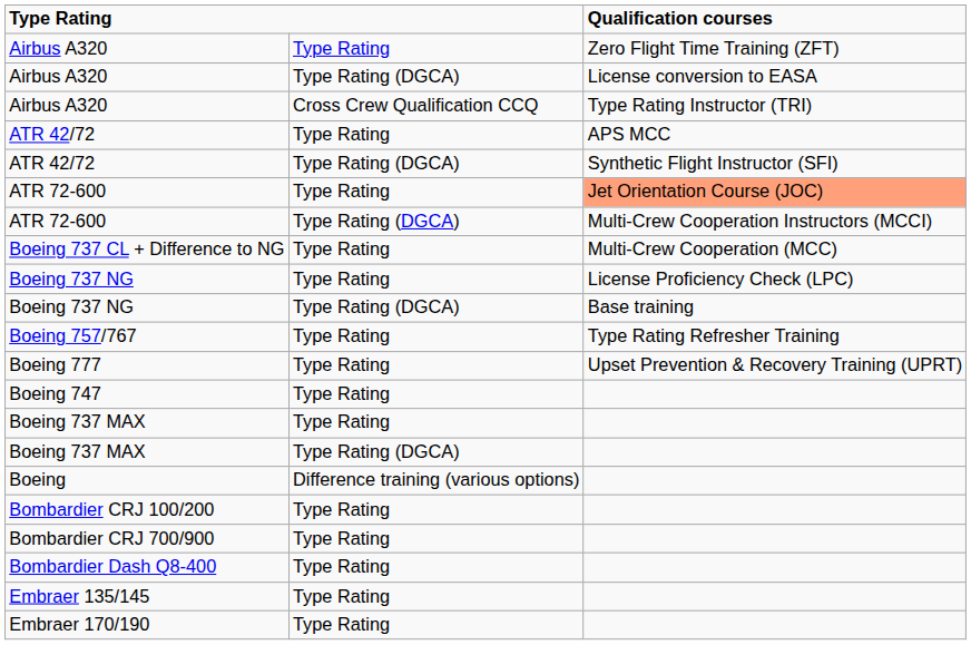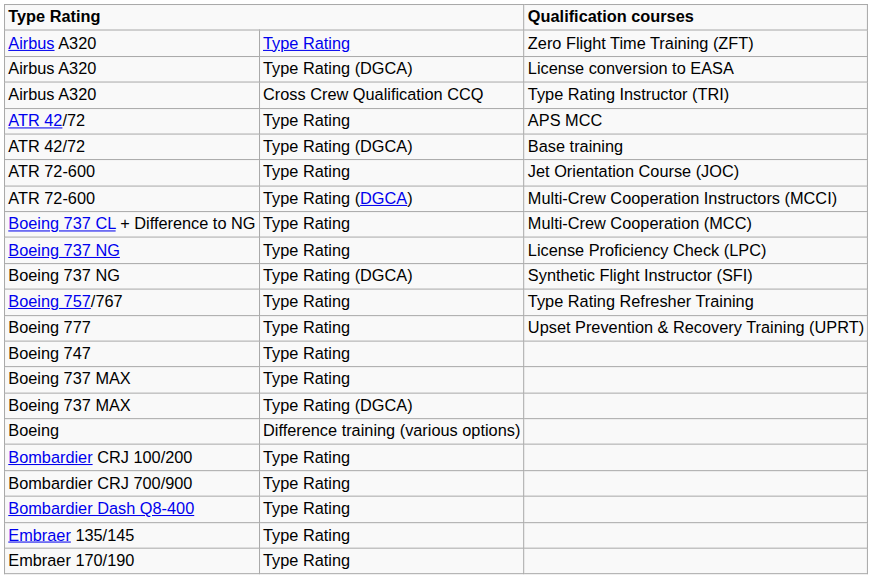 <table class="wikitable">
 <tr>
 <td colspan="2"><strong>Type Rating</strong></td>
 <td><strong>Qualification courses</strong></td>
 </tr>
 <tr>
 <td><a href='#'>Airbus</a> A320</td>
 <td><a href='#'>Type Rating</a></td>
 <td>Zero Flight Time Training (ZFT)</td>
 </tr>
 <tr>
 <td>Airbus A320</td>
 <td>Type Rating (DGCA)</td>
 <td>License conversion to EASA</td>
 </tr>
 <tr>
 <td>Airbus A320</td>
 <td>Cross Crew Qualification CCQ</td>
 <td>Type Rating Instructor (TRI)</td>
 </tr>
 <tr>
 <td><a href='#'>ATR 42</a>/72</td>
 <td>Type Rating</td>
 <td>APS MCC</td>
 </tr>
 <tr>
 <td>ATR 42/72</td>
 <td>Type Rating (DGCA)</td>
-<td>Synthetic Flight Instructor (SFI)</td>
+<td>Base training</td>
 </tr>
 <tr>
 <td>ATR 72-600</td>
 <td>Type Rating</td>
-<td style="background: lightsalmon;">Jet Orientation Course (JOC)</td>
+<td>Jet Orientation Course (JOC)</td>
 </tr>
 <tr>
 <td>ATR 72-600</td>
 <td>Type Rating (<a href='#'>DGCA</a>)</td>
 <td>Multi-Crew Cooperation Instructors (MCCI)</td>
 </tr>
 <tr>
 <td><a href='#'>Boeing 737 CL</a> + Difference to NG</td>
 <td>Type Rating</td>
 <td>Multi-Crew Cooperation (MCC)</td>
 </tr>
 <tr>
 <td><a href='#'>Boeing 737 NG</a></td>
 <td>Type Rating</td>
 <td>License Proficiency Check (LPC)</td>
 </tr>
 <tr>
 <td>Boeing 737 NG</td>
 <td>Type Rating (DGCA)</td>
-<td>Base training</td>
+<td>Synthetic Flight Instructor (SFI)</td>
 </tr>
 <tr>
 <td><a href='#'>Boeing 757</a>/767</td>
 <td>Type Rating</td>
 <td>Type Rating Refresher Training</td>
 </tr>
 <tr>
 <td>Boeing 777</td>
 <td>Type Rating</td>
 <td>Upset Prevention & Recovery Training (UPRT)</td>
 </tr>
 <tr>
 <td>Boeing 747</td>
 <td>Type Rating</td>
 <td></td>
 </tr>
 <tr>
 <td>Boeing 737 MAX</td>
 <td>Type Rating</td>
 <td></td>
 </tr>
 <tr>
 <td>Boeing 737 MAX</td>
 <td>Type Rating (DGCA)</td>
 <td></td>
 </tr>
 <tr>
 <td>Boeing</td>
 <td>Difference training (various options)</td>
 <td></td>
 </tr>
 <tr>
 <td><a href='#'>Bombardier</a> CRJ 100/200</td>
 <td>Type Rating</td>
 <td></td>
 </tr>
 <tr>
 <td>Bombardier CRJ 700/900</td>
 <td>Type Rating</td>
 <td></td>
 </tr>
 <tr>
 <td><a href='#'>Bombardier Dash Q8-400</a></td>
 <td>Type Rating</td>
 <td></td>
 </tr>
 <tr>
 <td><a href='#'>Embraer</a> 135/145</td>
 <td>Type Rating</td>
 <td></td>
 </tr>
 <tr>
 <td>Embraer 170/190</td>
 <td>Type Rating</td>
 <td></td>
 </tr>
 </table>
